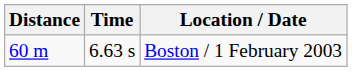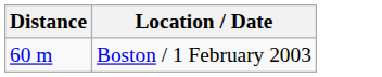 <table class="wikitable">
 <tr>
 <th>Distance</th>
-<th>Time</th>
 <th>Location / Date</th>
 </tr>
 <tr>
 <td><a href='#'>60 m</a></td>
-<td>6.63 s</td>
 <td><a href='#'>Boston</a> / 1 February 2003</td>
 </tr>
 </table>
